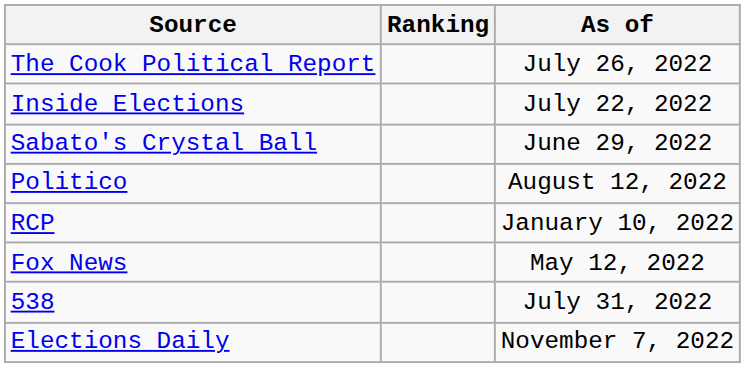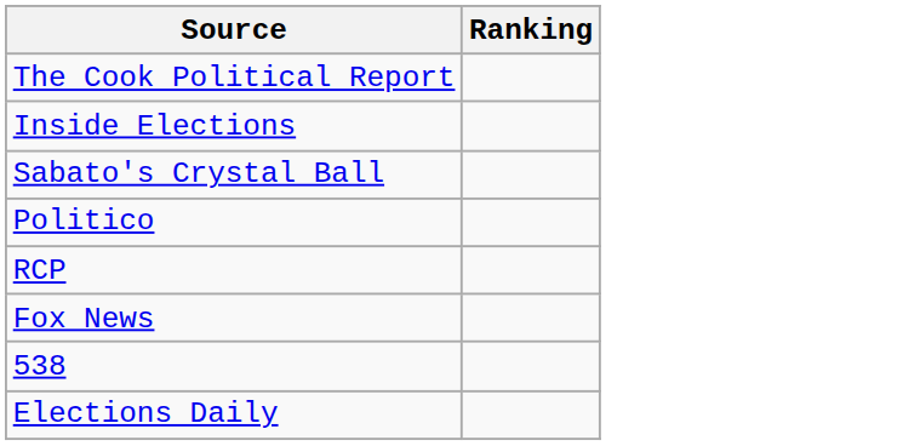 <table class="wikitable" style="text-align:center">
 <tr>
 <th>Source</th>
 <th>Ranking</th>
-<th>As of</th>
 </tr>
 <tr>
 <td align=left><a href='#'>The Cook Political Report</a></td>
 <td></td>
-<td>July 26, 2022</td>
 </tr>
 <tr>
 <td align=left><a href='#'>Inside Elections</a></td>
 <td></td>
-<td>July 22, 2022</td>
 </tr>
 <tr>
 <td align=left><a href='#'>Sabato's Crystal Ball</a></td>
 <td></td>
-<td>June 29, 2022</td>
 </tr>
 <tr>
 <td align="left"><a href='#'>Politico</a></td>
 <td></td>
-<td>August 12, 2022</td>
 </tr>
 <tr>
 <td align=left><a href='#'>RCP</a></td>
 <td></td>
-<td>January 10, 2022</td>
 </tr>
 <tr>
 <td align=left><a href='#'>Fox News</a></td>
 <td></td>
-<td>May 12, 2022</td>
 </tr>
 <tr>
 <td align="left"><a href='#'>538</a></td>
 <td></td>
-<td>July 31, 2022</td>
 </tr>
 <tr>
 <td align="left"><a href='#'>Elections Daily</a></td>
 <td></td>
-<td>November 7, 2022</td>
 </tr>
 </table>
